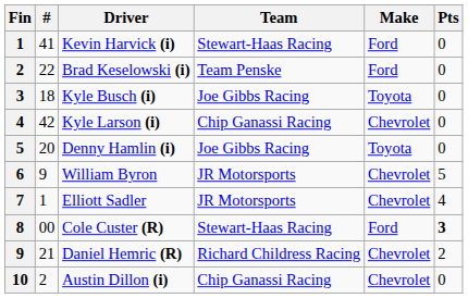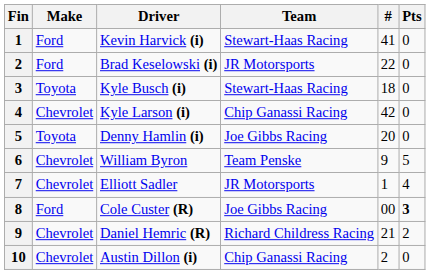 <table class="wikitable" style="font-size:95%">
 <tr>
 <th>Fin</th>
-<th>#</th>
+<th>Make</th>
 <th>Driver</th>
 <th>Team</th>
-<th>Make</th>
+<th>#</th>
 <th>Pts</th>
 </tr>
 <tr>
 <th>1</th>
-<td>41</td>
+<td><a href='#'>Ford</a></td>
 <td><a href='#'>Kevin Harvick</a> <strong>(i)</strong></td>
 <td><a href='#'>Stewart-Haas Racing</a></td>
-<td><a href='#'>Ford</a></td>
+<td>41</td>
 <td>0</td>
 </tr>
 <tr>
 <th>2</th>
+<td><a href='#'>Ford</a></td>
+<td><a href='#'>Brad Keselowski</a> <strong>(i)</strong></td>
+<td><a href='#'>JR Motorsports</a></td>
 <td>22</td>
-<td><a href='#'>Brad Keselowski</a> <strong>(i)</strong></td>
-<td><a href='#'>Team Penske</a></td>
-<td><a href='#'>Ford</a></td>
 <td>0</td>
 </tr>
 <tr>
 <th>3</th>
+<td><a href='#'>Toyota</a></td>
+<td><a href='#'>Kyle Busch</a> <strong>(i)</strong></td>
+<td><a href='#'>Stewart-Haas Racing</a></td>
 <td>18</td>
-<td><a href='#'>Kyle Busch</a> <strong>(i)</strong></td>
-<td><a href='#'>Joe Gibbs Racing</a></td>
-<td><a href='#'>Toyota</a></td>
 <td>0</td>
 </tr>
 <tr>
 <th>4</th>
-<td>42</td>
+<td><a href='#'>Chevrolet</a></td>
 <td><a href='#'>Kyle Larson</a> <strong>(i)</strong></td>
 <td><a href='#'>Chip Ganassi Racing</a></td>
-<td><a href='#'>Chevrolet</a></td>
+<td>42</td>
 <td>0</td>
 </tr>
 <tr>
 <th>5</th>
-<td>20</td>
+<td><a href='#'>Toyota</a></td>
 <td><a href='#'>Denny Hamlin</a> <strong>(i)</strong></td>
 <td><a href='#'>Joe Gibbs Racing</a></td>
-<td><a href='#'>Toyota</a></td>
+<td>20</td>
 <td>0</td>
 </tr>
 <tr>
 <th>6</th>
+<td><a href='#'>Chevrolet</a></td>
+<td><a href='#'>William Byron</a></td>
+<td><a href='#'>Team Penske</a></td>
 <td>9</td>
-<td><a href='#'>William Byron</a></td>
-<td><a href='#'>JR Motorsports</a></td>
-<td><a href='#'>Chevrolet</a></td>
 <td>5</td>
 </tr>
 <tr>
 <th>7</th>
-<td>1</td>
+<td><a href='#'>Chevrolet</a></td>
 <td><a href='#'>Elliott Sadler</a></td>
 <td><a href='#'>JR Motorsports</a></td>
-<td><a href='#'>Chevrolet</a></td>
+<td>1</td>
 <td>4</td>
 </tr>
 <tr>
 <th>8</th>
+<td><a href='#'>Ford</a></td>
+<td><a href='#'>Cole Custer</a> <strong>(R)</strong></td>
+<td><a href='#'>Joe Gibbs Racing</a></td>
 <td>00</td>
-<td><a href='#'>Cole Custer</a> <strong>(R)</strong></td>
-<td><a href='#'>Stewart-Haas Racing</a></td>
-<td><a href='#'>Ford</a></td>
 <td><strong>3</strong></td>
 </tr>
 <tr>
 <th>9</th>
-<td>21</td>
+<td><a href='#'>Chevrolet</a></td>
 <td><a href='#'>Daniel Hemric</a> <strong>(R)</strong></td>
 <td><a href='#'>Richard Childress Racing</a></td>
-<td><a href='#'>Chevrolet</a></td>
+<td>21</td>
 <td>2</td>
 </tr>
 <tr>
 <th>10</th>
-<td>2</td>
+<td><a href='#'>Chevrolet</a></td>
 <td><a href='#'>Austin Dillon</a> <strong>(i)</strong></td>
 <td><a href='#'>Chip Ganassi Racing</a></td>
-<td><a href='#'>Chevrolet</a></td>
+<td>2</td>
 <td>0</td>
 </tr>
 </table>
